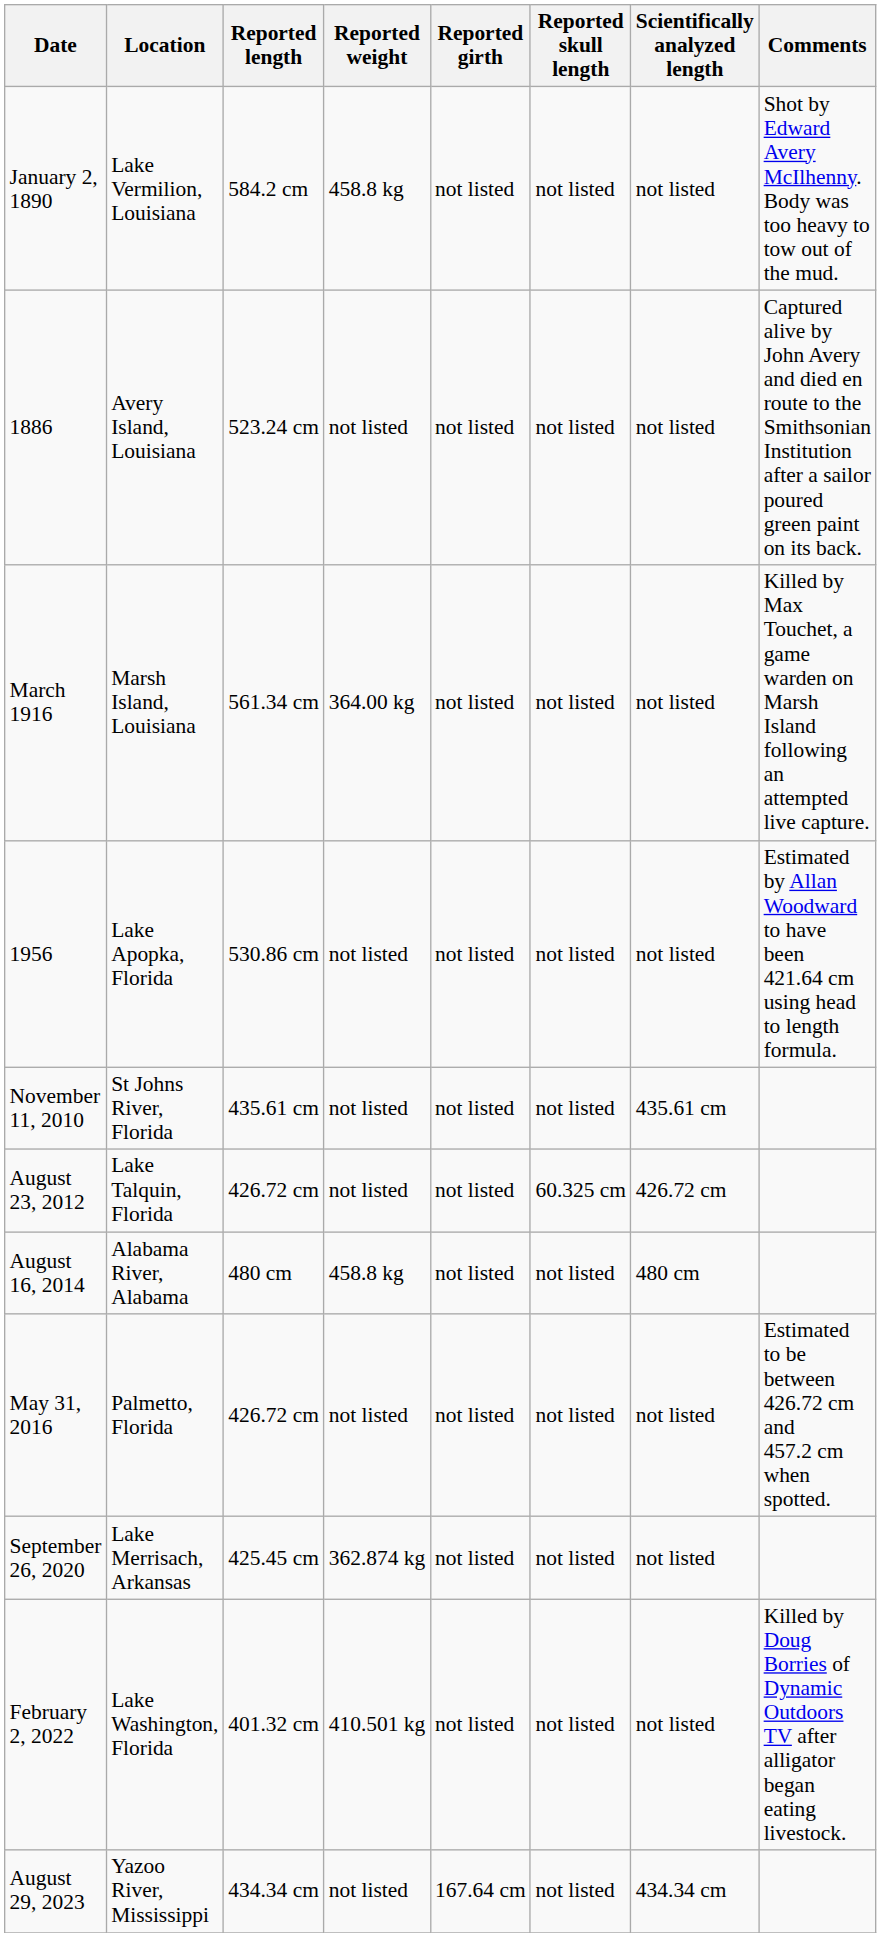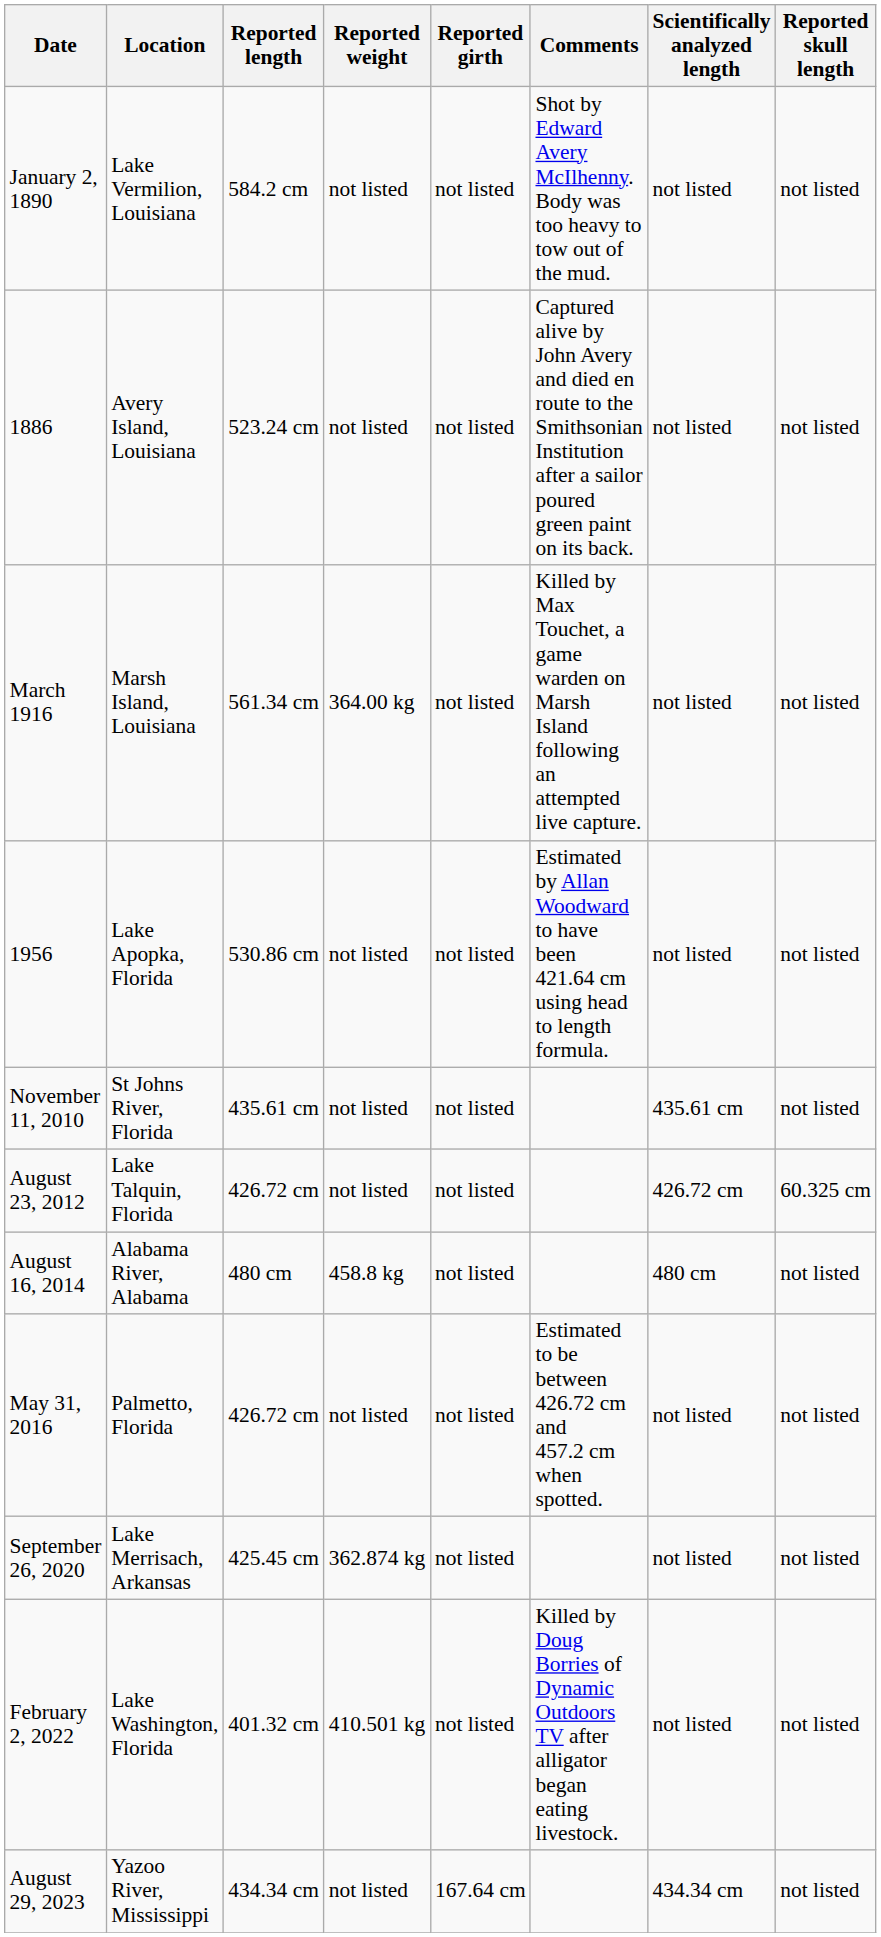 <table class="wikitable sortable collapsible collapsed">
 <tr>
 <th scope="col">Date</th>
 <th scope="col">Location</th>
 <th scope="col">Reported length</th>
 <th scope="col">Reported weight</th>
 <th scope="col">Reported girth</th>
+<th scope="col">Comments</th>
+<th scope="col">Scientifically analyzed length</th>
 <th scope="col">Reported skull length</th>
-<th scope="col">Scientifically analyzed length</th>
-<th scope="col">Comments</th>
 </tr>
 <tr>
 <td>January 2, 1890</td>
 <td>Lake Vermilion, Louisiana</td>
 <td>584.2 cm</td>
-<td>458.8 kg</td>
-<td>not listed</td>
 <td>not listed</td>
 <td>not listed</td>
 <td>Shot by <a href='#'>Edward Avery McIlhenny</a>. Body was too heavy to tow out of the mud.</td>
+<td>not listed</td>
+<td>not listed</td>
 </tr>
 <tr>
 <td>1886</td>
 <td>Avery Island, Louisiana</td>
 <td>523.24 cm</td>
 <td>not listed</td>
 <td>not listed</td>
+<td>Captured alive by John Avery and died en route to the Smithsonian Institution after a sailor poured green paint on its back.</td>
 <td>not listed</td>
 <td>not listed</td>
-<td>Captured alive by John Avery and died en route to the Smithsonian Institution after a sailor poured green paint on its back.</td>
 </tr>
 <tr>
 <td>March 1916</td>
 <td>Marsh Island, Louisiana</td>
 <td>561.34 cm</td>
 <td>364.00 kg</td>
 <td>not listed</td>
+<td>Killed by Max Touchet, a game warden on Marsh Island following an attempted live capture.</td>
 <td>not listed</td>
 <td>not listed</td>
-<td>Killed by Max Touchet, a game warden on Marsh Island following an attempted live capture.</td>
 </tr>
 <tr>
 <td>1956</td>
 <td>Lake Apopka, Florida</td>
 <td>530.86 cm</td>
 <td>not listed</td>
 <td>not listed</td>
+<td>Estimated by <a href='#'>Allan Woodward</a> to have been 421.64 cm using head to length formula.</td>
 <td>not listed</td>
 <td>not listed</td>
-<td>Estimated by <a href='#'>Allan Woodward</a> to have been 421.64 cm using head to length formula.</td>
 </tr>
 <tr>
 <td>November 11, 2010</td>
 <td>St Johns River, Florida</td>
 <td>435.61 cm</td>
 <td>not listed</td>
 <td>not listed</td>
+<td></td>
+<td>435.61 cm</td>
 <td>not listed</td>
-<td>435.61 cm</td>
-<td></td>
 </tr>
 <tr>
 <td>August 23, 2012</td>
 <td>Lake Talquin, Florida</td>
 <td>426.72 cm</td>
 <td>not listed</td>
 <td>not listed</td>
+<td></td>
+<td>426.72 cm</td>
 <td>60.325 cm</td>
-<td>426.72 cm</td>
-<td></td>
 </tr>
 <tr>
 <td>August 16, 2014</td>
 <td>Alabama River, Alabama</td>
 <td>480 cm</td>
 <td>458.8 kg</td>
 <td>not listed</td>
+<td></td>
+<td>480 cm</td>
 <td>not listed</td>
-<td>480 cm</td>
-<td></td>
 </tr>
 <tr>
 <td>May 31, 2016</td>
 <td>Palmetto, Florida</td>
 <td>426.72 cm</td>
 <td>not listed</td>
 <td>not listed</td>
+<td>Estimated to be between 426.72 cm and 457.2 cm when spotted.</td>
 <td>not listed</td>
 <td>not listed</td>
-<td>Estimated to be between 426.72 cm and 457.2 cm when spotted.</td>
 </tr>
 <tr>
 <td>September 26, 2020</td>
 <td>Lake Merrisach, Arkansas</td>
 <td>425.45 cm</td>
 <td>362.874 kg</td>
 <td>not listed</td>
+<td></td>
 <td>not listed</td>
 <td>not listed</td>
-<td></td>
 </tr>
 <tr>
 <td>February 2, 2022</td>
 <td>Lake Washington, Florida</td>
 <td>401.32 cm</td>
 <td>410.501 kg</td>
 <td>not listed</td>
+<td>Killed by <a href='#'>Doug Borries</a> of <a href='#'>Dynamic Outdoors TV</a> after alligator began eating livestock.</td>
 <td>not listed</td>
 <td>not listed</td>
-<td>Killed by <a href='#'>Doug Borries</a> of <a href='#'>Dynamic Outdoors TV</a> after alligator began eating livestock.</td>
 </tr>
 <tr>
 <td>August 29, 2023</td>
 <td>Yazoo River, Mississippi</td>
 <td>434.34 cm</td>
 <td>not listed</td>
 <td>167.64 cm</td>
+<td></td>
+<td>434.34 cm</td>
 <td>not listed</td>
-<td>434.34 cm</td>
-<td></td>
 </tr>
 </table>
